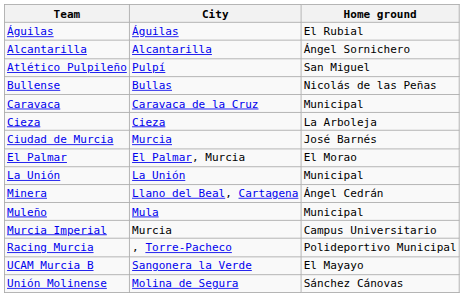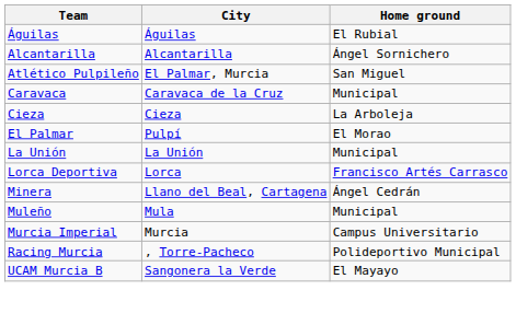 <table class="wikitable sortable">
 <tr>
 <th>Team</th>
 <th>City</th>
 <th>Home ground</th>
 </tr>
 <tr>
 <td><a href='#'>Águilas</a></td>
 <td><a href='#'>Águilas</a></td>
 <td>El Rubial</td>
 </tr>
 <tr>
 <td><a href='#'>Alcantarilla</a></td>
 <td><a href='#'>Alcantarilla</a></td>
 <td>Ángel Sornichero</td>
 </tr>
 <tr>
 <td><a href='#'>Atlético Pulpileño</a></td>
-<td><a href='#'>Pulpí</a> </td>
+<td><a href='#'>El Palmar</a>, Murcia</td>
 <td>San Miguel</td>
-</tr>
-<tr>
-<td><a href='#'>Bullense</a></td>
-<td><a href='#'>Bullas</a></td>
-<td>Nicolás de las Peñas</td>
 </tr>
 <tr>
 <td><a href='#'>Caravaca</a></td>
 <td><a href='#'>Caravaca de la Cruz</a></td>
 <td>Municipal</td>
 </tr>
 <tr>
 <td><a href='#'>Cieza</a></td>
 <td><a href='#'>Cieza</a></td>
 <td>La Arboleja</td>
 </tr>
 <tr>
-<td><a href='#'>Ciudad de Murcia</a></td>
-<td><a href='#'>Murcia</a></td>
-<td>José Barnés</td>
-</tr>
-<tr>
 <td><a href='#'>El Palmar</a></td>
-<td><a href='#'>El Palmar</a>, Murcia</td>
+<td><a href='#'>Pulpí</a> </td>
 <td>El Morao</td>
 </tr>
 <tr>
 <td><a href='#'>La Unión</a></td>
 <td><a href='#'>La Unión</a></td>
 <td>Municipal</td>
+</tr>
+<tr>
+<td><a href='#'>Lorca Deportiva</a></td>
+<td><a href='#'>Lorca</a></td>
+<td><a href='#'>Francisco Artés Carrasco</a></td>
 </tr>
 <tr>
 <td><a href='#'>Minera</a></td>
 <td><a href='#'>Llano del Beal</a>, <a href='#'>Cartagena</a></td>
 <td>Ángel Cedrán</td>
 </tr>
 <tr>
 <td><a href='#'>Muleño</a></td>
 <td><a href='#'>Mula</a></td>
 <td>Municipal</td>
 </tr>
 <tr>
 <td><a href='#'>Murcia Imperial</a></td>
 <td>Murcia</td>
 <td>Campus Universitario</td>
 </tr>
 <tr>
 <td><a href='#'>Racing Murcia</a></td>
 <td>, <a href='#'>Torre-Pacheco</a></td>
 <td>Polideportivo Municipal</td>
 </tr>
 <tr>
 <td><a href='#'>UCAM Murcia B</a></td>
 <td><a href='#'>Sangonera la Verde</a></td>
 <td>El Mayayo</td>
 </tr>
-<tr>
-<td><a href='#'>Unión Molinense</a></td>
-<td><a href='#'>Molina de Segura</a></td>
-<td>Sánchez Cánovas</td>
-</tr>
 </table>
